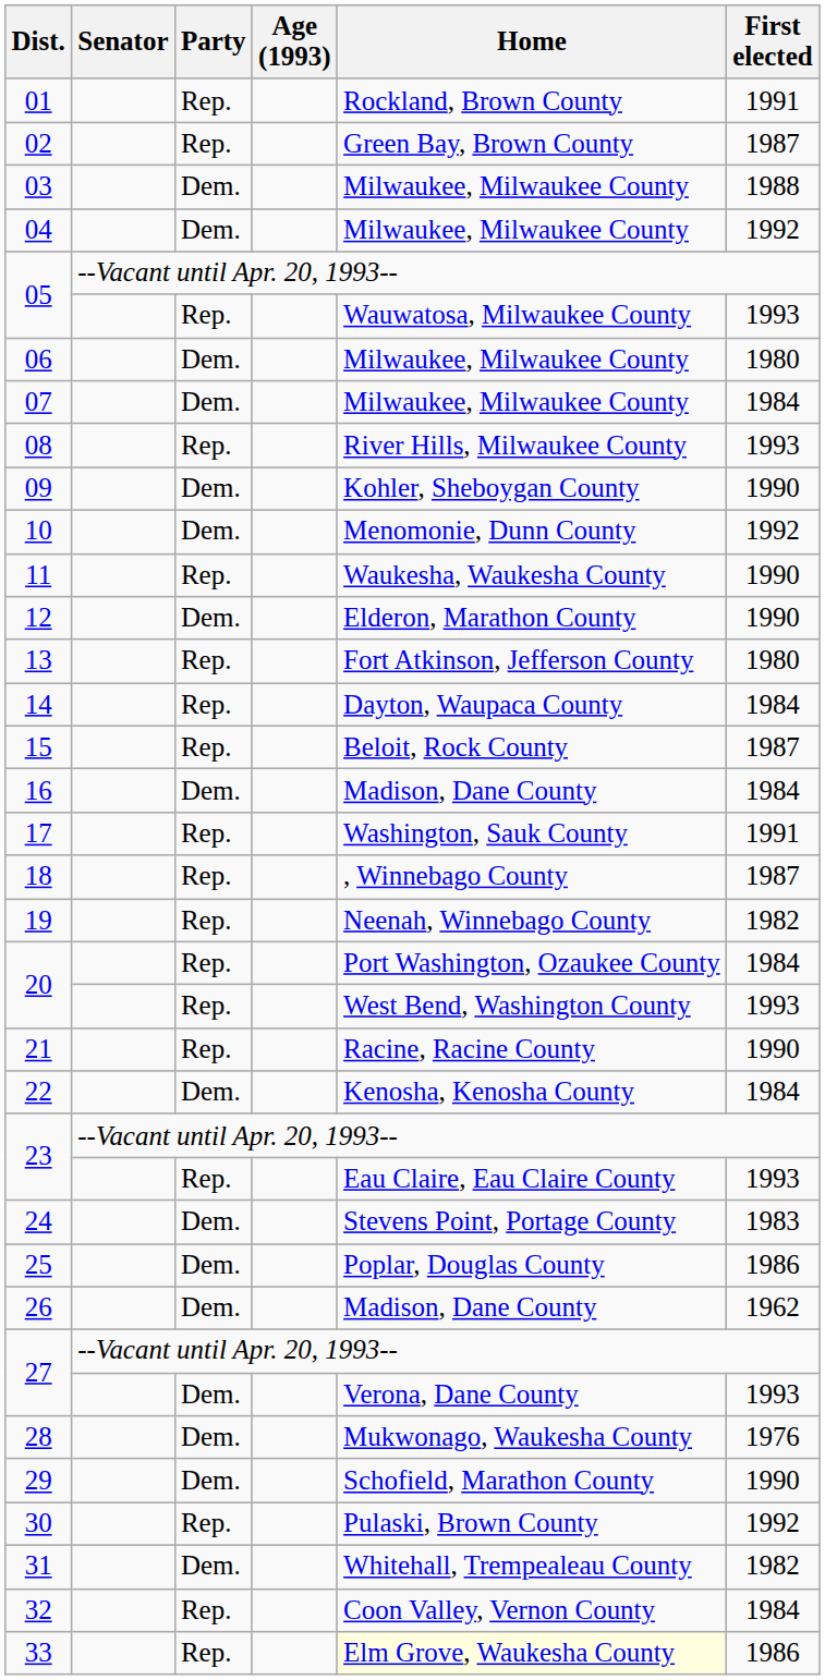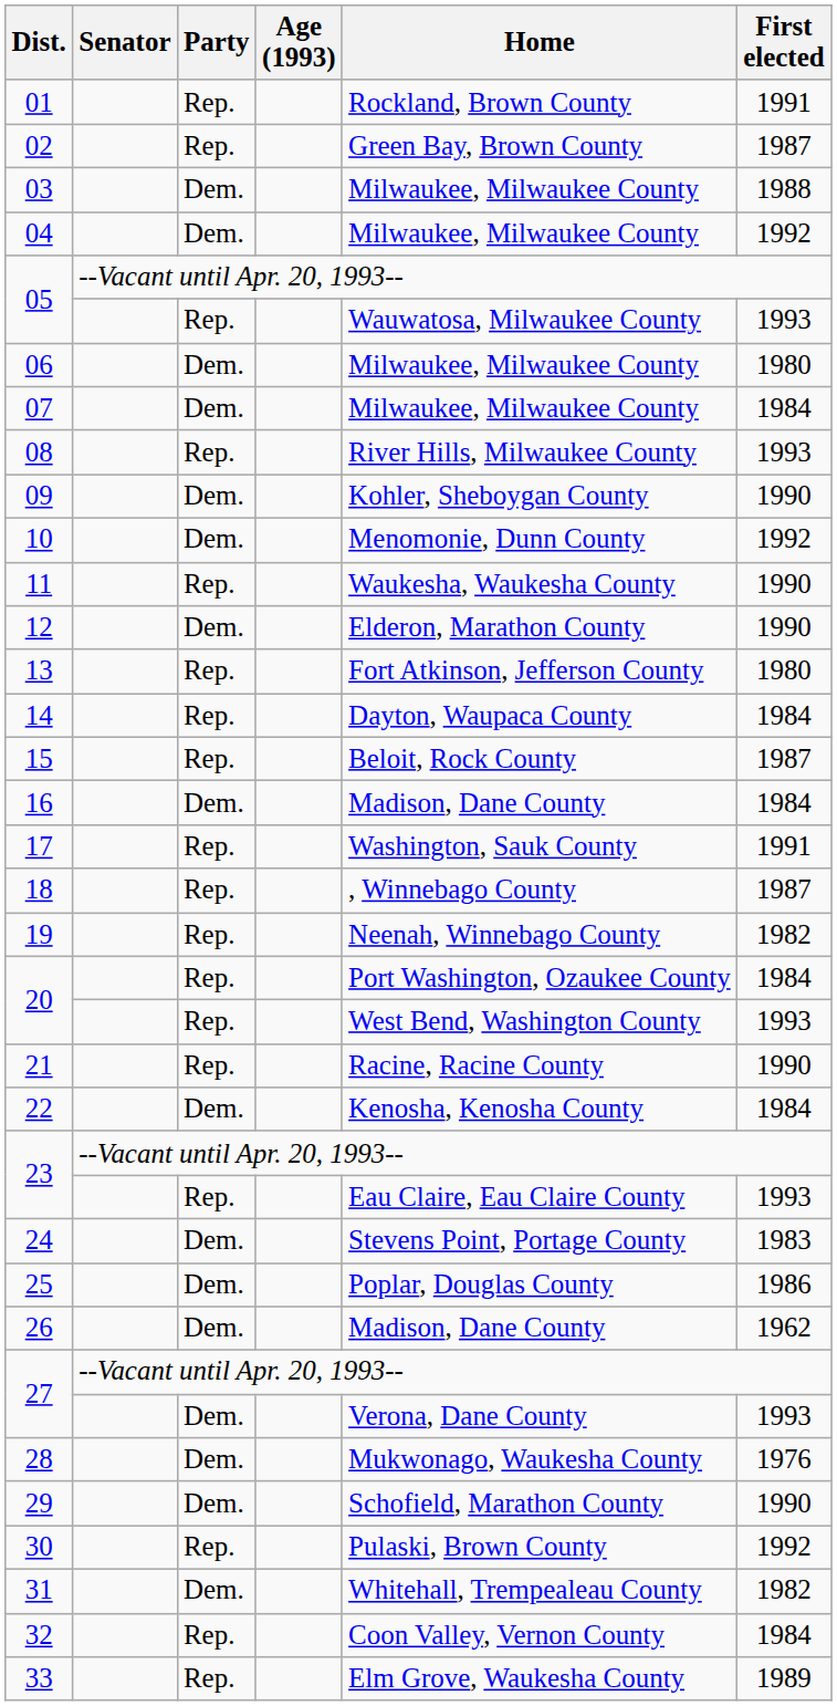 <table class="wikitable sortable">
 <tr>
 <th>Dist.</th>
 <th>Senator</th>
 <th>Party</th>
 <th>Age<br>(1993)</th>
 <th>Home</th>
 <th>First<br>elected</th>
 </tr>
 <tr>
 <td align="center"><a href='#'>01</a></td>
 <td></td>
 <td>Rep.</td>
 <td align="center"></td>
 <td><a href='#'>Rockland</a>, <a href='#'>Brown County</a></td>
 <td align="center">1991</td>
 </tr>
 <tr>
 <td align="center"><a href='#'>02</a></td>
 <td></td>
 <td>Rep.</td>
 <td align="center"></td>
 <td><a href='#'>Green Bay</a>, <a href='#'>Brown County</a></td>
 <td align="center">1987</td>
 </tr>
 <tr>
 <td align="center"><a href='#'>03</a></td>
 <td></td>
 <td>Dem.</td>
 <td align="center"></td>
 <td><a href='#'>Milwaukee</a>, <a href='#'>Milwaukee County</a></td>
 <td align="center">1988</td>
 </tr>
 <tr>
 <td align="center"><a href='#'>04</a></td>
 <td></td>
 <td>Dem.</td>
 <td align="center"></td>
 <td><a href='#'>Milwaukee</a>, <a href='#'>Milwaukee County</a></td>
 <td align="center">1992</td>
 </tr>
 <tr>
 <td rowspan="2" align="center"><a href='#'>05</a></td>
 <td colspan="5"><em>--Vacant until Apr. 20, 1993--</em></td>
 </tr>
 <tr>
 <td> </td>
 <td>Rep.</td>
 <td align="center"></td>
 <td><a href='#'>Wauwatosa</a>, <a href='#'>Milwaukee County</a></td>
 <td align="center">1993</td>
 </tr>
 <tr>
 <td align="center"><a href='#'>06</a></td>
 <td></td>
 <td>Dem.</td>
 <td align="center"></td>
 <td><a href='#'>Milwaukee</a>, <a href='#'>Milwaukee County</a></td>
 <td align="center">1980</td>
 </tr>
 <tr>
 <td align="center"><a href='#'>07</a></td>
 <td></td>
 <td>Dem.</td>
 <td align="center"></td>
 <td><a href='#'>Milwaukee</a>, <a href='#'>Milwaukee County</a></td>
 <td align="center">1984</td>
 </tr>
 <tr>
 <td align="center"><a href='#'>08</a></td>
 <td></td>
 <td>Rep.</td>
 <td align="center"></td>
 <td><a href='#'>River Hills</a>, <a href='#'>Milwaukee County</a></td>
 <td align="center">1993</td>
 </tr>
 <tr>
 <td align="center"><a href='#'>09</a></td>
 <td></td>
 <td>Dem.</td>
 <td align="center"></td>
 <td><a href='#'>Kohler</a>, <a href='#'>Sheboygan County</a></td>
 <td align="center">1990</td>
 </tr>
 <tr>
 <td align="center"><a href='#'>10</a></td>
 <td></td>
 <td>Dem.</td>
 <td align="center"></td>
 <td><a href='#'>Menomonie</a>, <a href='#'>Dunn County</a></td>
 <td align="center">1992</td>
 </tr>
 <tr>
 <td align="center"><a href='#'>11</a></td>
 <td></td>
 <td>Rep.</td>
 <td align="center"></td>
 <td><a href='#'>Waukesha</a>, <a href='#'>Waukesha County</a></td>
 <td align="center">1990</td>
 </tr>
 <tr>
 <td align="center"><a href='#'>12</a></td>
 <td></td>
 <td>Dem.</td>
 <td align="center"></td>
 <td><a href='#'>Elderon</a>, <a href='#'>Marathon County</a></td>
 <td align="center">1990</td>
 </tr>
 <tr>
 <td align="center"><a href='#'>13</a></td>
 <td></td>
 <td>Rep.</td>
 <td align="center"></td>
 <td><a href='#'>Fort Atkinson</a>, <a href='#'>Jefferson County</a></td>
 <td align="center">1980</td>
 </tr>
 <tr>
 <td align="center"><a href='#'>14</a></td>
 <td></td>
 <td>Rep.</td>
 <td align="center"></td>
 <td><a href='#'>Dayton</a>, <a href='#'>Waupaca County</a></td>
 <td align="center">1984</td>
 </tr>
 <tr>
 <td align="center"><a href='#'>15</a></td>
 <td></td>
 <td>Rep.</td>
 <td align="center"></td>
 <td><a href='#'>Beloit</a>, <a href='#'>Rock County</a></td>
 <td align="center">1987</td>
 </tr>
 <tr>
 <td align="center"><a href='#'>16</a></td>
 <td></td>
 <td>Dem.</td>
 <td align="center"></td>
 <td><a href='#'>Madison</a>, <a href='#'>Dane County</a></td>
 <td align="center">1984</td>
 </tr>
 <tr>
 <td align="center"><a href='#'>17</a></td>
 <td></td>
 <td>Rep.</td>
 <td align="center"></td>
 <td><a href='#'>Washington</a>, <a href='#'>Sauk County</a></td>
 <td align="center">1991</td>
 </tr>
 <tr>
 <td align="center"><a href='#'>18</a></td>
 <td></td>
 <td>Rep.</td>
 <td align="center"></td>
 <td>, <a href='#'>Winnebago County</a></td>
 <td align="center">1987</td>
 </tr>
 <tr>
 <td align="center"><a href='#'>19</a></td>
 <td></td>
 <td>Rep.</td>
 <td align="center"></td>
 <td><a href='#'>Neenah</a>, <a href='#'>Winnebago County</a></td>
 <td align="center">1982</td>
 </tr>
 <tr>
 <td rowspan="2" align="center"><a href='#'>20</a></td>
 <td> </td>
 <td>Rep.</td>
 <td align="center"></td>
 <td><a href='#'>Port Washington</a>, <a href='#'>Ozaukee County</a></td>
 <td align="center">1984</td>
 </tr>
 <tr>
 <td> </td>
 <td>Rep.</td>
 <td align="center"></td>
 <td><a href='#'>West Bend</a>, <a href='#'>Washington County</a></td>
 <td align="center">1993</td>
 </tr>
 <tr>
 <td align="center"><a href='#'>21</a></td>
 <td></td>
 <td>Rep.</td>
 <td align="center"></td>
 <td><a href='#'>Racine</a>, <a href='#'>Racine County</a></td>
 <td align="center">1990</td>
 </tr>
 <tr>
 <td align="center"><a href='#'>22</a></td>
 <td></td>
 <td>Dem.</td>
 <td align="center"></td>
 <td><a href='#'>Kenosha</a>, <a href='#'>Kenosha County</a></td>
 <td align="center">1984</td>
 </tr>
 <tr>
 <td rowspan="2" align="center"><a href='#'>23</a></td>
 <td colspan="5"><em>--Vacant until Apr. 20, 1993--</em></td>
 </tr>
 <tr>
 <td> </td>
 <td>Rep.</td>
 <td align="center"></td>
 <td><a href='#'>Eau Claire</a>, <a href='#'>Eau Claire County</a></td>
 <td align="center">1993</td>
 </tr>
 <tr>
 <td align="center"><a href='#'>24</a></td>
 <td></td>
 <td>Dem.</td>
 <td align="center"></td>
 <td><a href='#'>Stevens Point</a>, <a href='#'>Portage County</a></td>
 <td align="center">1983</td>
 </tr>
 <tr>
 <td align="center"><a href='#'>25</a></td>
 <td></td>
 <td>Dem.</td>
 <td align="center"></td>
 <td><a href='#'>Poplar</a>, <a href='#'>Douglas County</a></td>
 <td align="center">1986</td>
 </tr>
 <tr>
 <td align="center"><a href='#'>26</a></td>
 <td></td>
 <td>Dem.</td>
 <td align="center"></td>
 <td><a href='#'>Madison</a>, <a href='#'>Dane County</a></td>
 <td align="center">1962</td>
 </tr>
 <tr>
 <td rowspan="2" align="center"><a href='#'>27</a></td>
 <td colspan="5"><em>--Vacant until Apr. 20, 1993--</em></td>
 </tr>
 <tr>
 <td> </td>
 <td>Dem.</td>
 <td align="center"></td>
 <td><a href='#'>Verona</a>, <a href='#'>Dane County</a></td>
 <td align="center">1993</td>
 </tr>
 <tr>
 <td align="center"><a href='#'>28</a></td>
 <td></td>
 <td>Dem.</td>
 <td align="center"></td>
 <td><a href='#'>Mukwonago</a>, <a href='#'>Waukesha County</a></td>
 <td align="center">1976</td>
 </tr>
 <tr>
 <td align="center"><a href='#'>29</a></td>
 <td></td>
 <td>Dem.</td>
 <td align="center"></td>
 <td><a href='#'>Schofield</a>, <a href='#'>Marathon County</a></td>
 <td align="center">1990</td>
 </tr>
 <tr>
 <td align="center"><a href='#'>30</a></td>
 <td></td>
 <td>Rep.</td>
 <td align="center"></td>
 <td><a href='#'>Pulaski</a>, <a href='#'>Brown County</a></td>
 <td align="center">1992</td>
 </tr>
 <tr>
 <td align="center"><a href='#'>31</a></td>
 <td></td>
 <td>Dem.</td>
 <td align="center"></td>
 <td><a href='#'>Whitehall</a>, <a href='#'>Trempealeau County</a></td>
 <td align="center">1982</td>
 </tr>
 <tr>
 <td align="center"><a href='#'>32</a></td>
 <td></td>
 <td>Rep.</td>
 <td align="center"></td>
 <td><a href='#'>Coon Valley</a>, <a href='#'>Vernon County</a></td>
 <td align="center">1984</td>
 </tr>
 <tr>
 <td align="center"><a href='#'>33</a></td>
 <td></td>
 <td>Rep.</td>
 <td align="center"></td>
-<td style="background: lightyellow;"><a href='#'>Elm Grove</a>, <a href='#'>Waukesha County</a></td>
-<td align="center">1986</td>
+<td><a href='#'>Elm Grove</a>, <a href='#'>Waukesha County</a></td>
+<td align="center">1989</td>
 </tr>
 </table>
